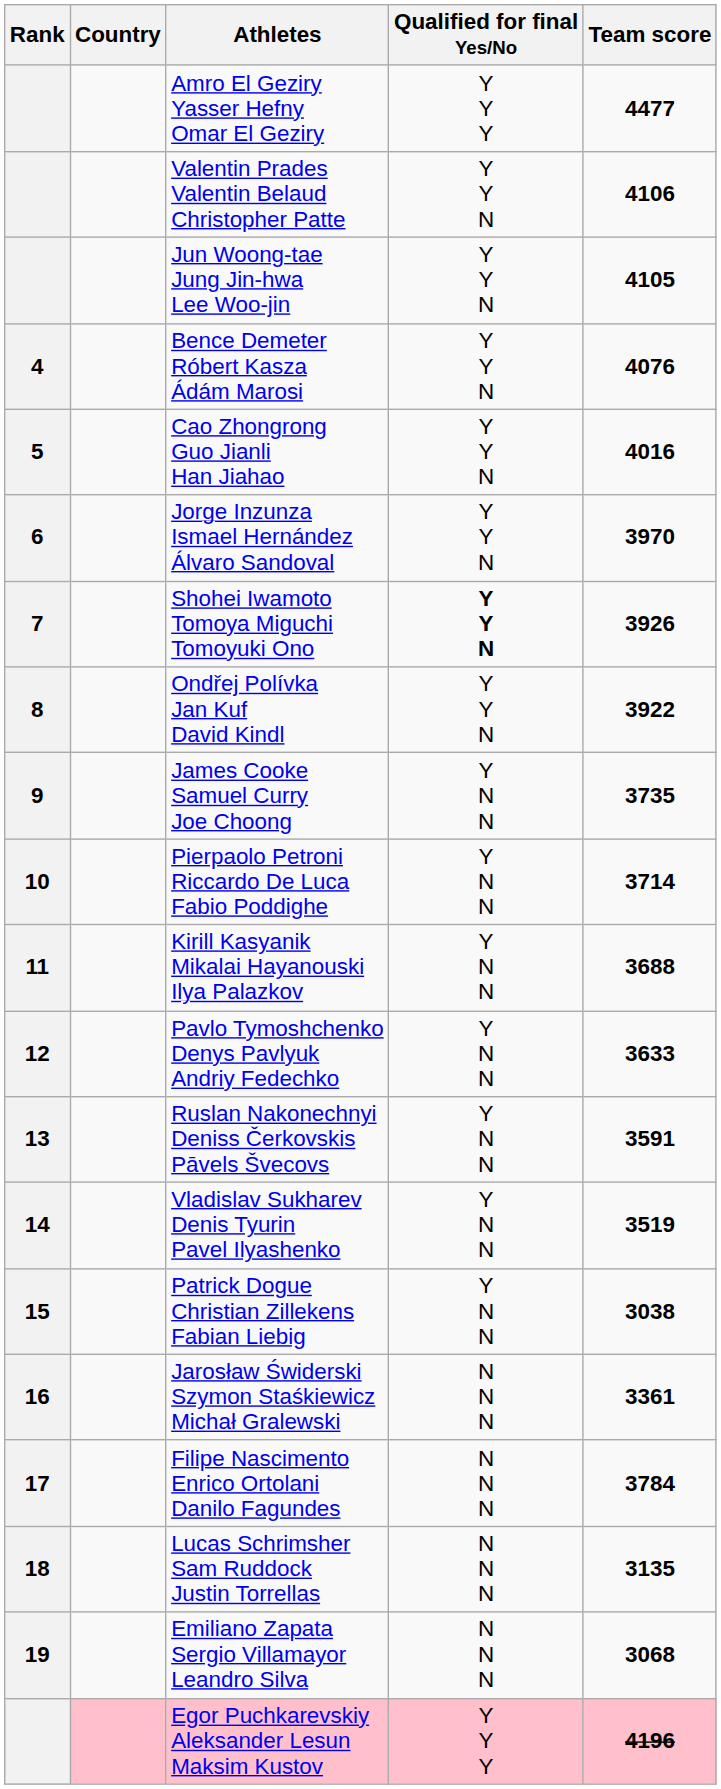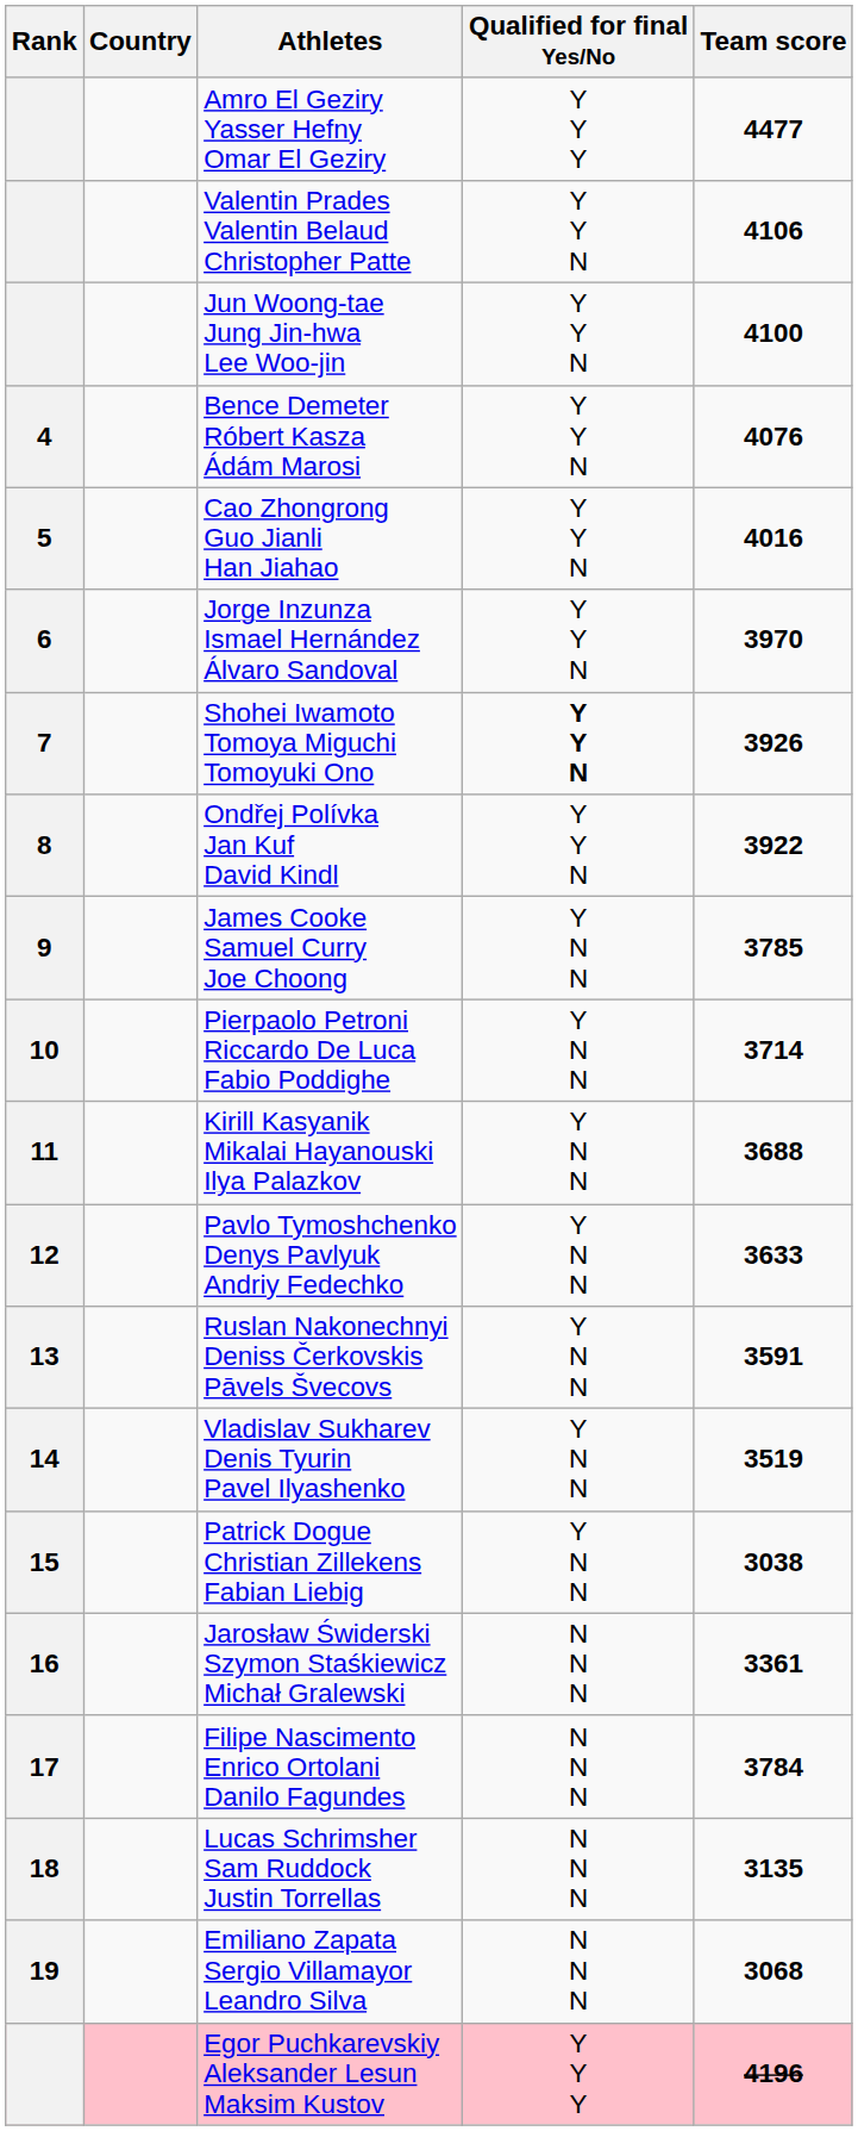 <table class="wikitable sortable" style="text-align:center;">
 <tr>
 <th>Rank</th>
 <th>Country</th>
 <th>Athletes</th>
 <th>Qualified for final<br><small>Yes/No</small></th>
 <th>Team score</th>
 </tr>
 <tr>
 <th></th>
 <td align=left></td>
 <td align=left><a href='#'>Amro El Geziry</a><br><a href='#'>Yasser Hefny</a><br><a href='#'>Omar El Geziry</a></td>
 <td>Y<br>Y<br>Y</td>
 <td><strong>4477</strong></td>
 </tr>
 <tr>
 <th></th>
 <td align=left></td>
 <td align=left><a href='#'>Valentin Prades</a><br><a href='#'>Valentin Belaud</a><br><a href='#'>Christopher Patte</a></td>
 <td>Y<br>Y<br>N</td>
 <td><strong>4106</strong></td>
 </tr>
 <tr>
 <th></th>
 <td align=left></td>
 <td align=left><a href='#'>Jun Woong-tae</a><br><a href='#'>Jung Jin-hwa</a><br><a href='#'>Lee Woo-jin</a></td>
 <td>Y<br>Y<br>N</td>
-<td><strong>4105</strong></td>
+<td><strong>4100</strong></td>
 </tr>
 <tr>
 <th>4</th>
 <td align=left></td>
 <td align=left><a href='#'>Bence Demeter</a><br><a href='#'>Róbert Kasza</a><br><a href='#'>Ádám Marosi</a></td>
 <td>Y<br>Y<br>N</td>
 <td><strong>4076</strong></td>
 </tr>
 <tr>
 <th>5</th>
 <td align=left></td>
 <td align=left><a href='#'>Cao Zhongrong</a><br><a href='#'>Guo Jianli</a><br><a href='#'>Han Jiahao</a></td>
 <td>Y<br>Y<br>N</td>
 <td><strong>4016</strong></td>
 </tr>
 <tr>
 <th>6</th>
 <td align=left></td>
 <td align=left><a href='#'>Jorge Inzunza</a><br><a href='#'>Ismael Hernández</a><br><a href='#'>Álvaro Sandoval</a></td>
 <td>Y<br>Y<br>N</td>
 <td><strong>3970</strong></td>
 </tr>
 <tr>
 <th>7</th>
 <td align=left></td>
 <td align=left><a href='#'>Shohei Iwamoto</a><br><a href='#'>Tomoya Miguchi</a><br><a href='#'>Tomoyuki Ono</a></td>
 <td><strong>Y<br>Y<br>N</strong></td>
 <td><strong>3926</strong></td>
 </tr>
 <tr>
 <th>8</th>
 <td align=left></td>
 <td align=left><a href='#'>Ondřej Polívka</a><br><a href='#'>Jan Kuf</a><br><a href='#'>David Kindl</a></td>
 <td>Y<br>Y<br>N</td>
 <td><strong>3922</strong></td>
 </tr>
 <tr>
 <th>9</th>
 <td align=left></td>
 <td align=left><a href='#'>James Cooke</a><br><a href='#'>Samuel Curry</a><br><a href='#'>Joe Choong</a></td>
 <td>Y<br>N<br>N</td>
-<td><strong>3735</strong></td>
+<td><strong>3785</strong></td>
 </tr>
 <tr>
 <th>10</th>
 <td align=left></td>
 <td align=left><a href='#'>Pierpaolo Petroni</a><br><a href='#'>Riccardo De Luca</a><br><a href='#'>Fabio Poddighe</a></td>
 <td>Y<br>N<br>N</td>
 <td><strong>3714</strong></td>
 </tr>
 <tr>
 <th>11</th>
 <td align=left></td>
 <td align=left><a href='#'>Kirill Kasyanik</a><br><a href='#'>Mikalai Hayanouski</a><br><a href='#'>Ilya Palazkov</a></td>
 <td>Y<br>N<br>N</td>
 <td><strong>3688</strong></td>
 </tr>
 <tr>
 <th>12</th>
 <td align=left></td>
 <td align=left><a href='#'>Pavlo Tymoshchenko</a><br><a href='#'>Denys Pavlyuk</a><br><a href='#'>Andriy Fedechko</a></td>
 <td>Y<br>N<br>N</td>
 <td><strong>3633</strong></td>
 </tr>
 <tr>
 <th>13</th>
 <td align=left></td>
 <td align=left><a href='#'>Ruslan Nakonechnyi</a><br><a href='#'>Deniss Čerkovskis</a><br><a href='#'>Pāvels Švecovs</a></td>
 <td>Y<br>N<br>N</td>
 <td><strong>3591</strong></td>
 </tr>
 <tr>
 <th>14</th>
 <td align=left></td>
 <td align=left><a href='#'>Vladislav Sukharev</a><br><a href='#'>Denis Tyurin</a><br><a href='#'>Pavel Ilyashenko</a></td>
 <td>Y<br>N<br>N</td>
 <td><strong>3519</strong></td>
 </tr>
 <tr>
 <th>15</th>
 <td align=left></td>
 <td align=left><a href='#'>Patrick Dogue</a><br><a href='#'>Christian Zillekens</a><br><a href='#'>Fabian Liebig</a></td>
 <td>Y<br>N<br>N</td>
 <td><strong>3038</strong></td>
 </tr>
 <tr>
 <th>16</th>
 <td align=left></td>
 <td align=left><a href='#'>Jarosław Świderski</a><br><a href='#'>Szymon Staśkiewicz</a><br><a href='#'>Michał Gralewski</a></td>
 <td>N<br>N<br>N</td>
 <td><strong>3361</strong></td>
 </tr>
 <tr>
 <th>17</th>
 <td align=left></td>
 <td align=left><a href='#'>Filipe Nascimento</a><br><a href='#'>Enrico Ortolani</a><br><a href='#'>Danilo Fagundes</a></td>
 <td>N<br>N<br>N</td>
 <td><strong>3784</strong></td>
 </tr>
 <tr>
 <th>18</th>
 <td align=left></td>
 <td align=left><a href='#'>Lucas Schrimsher</a><br><a href='#'>Sam Ruddock</a><br><a href='#'>Justin Torrellas</a></td>
 <td>N<br>N<br>N</td>
 <td><strong>3135</strong></td>
 </tr>
 <tr>
 <th>19</th>
 <td align=left></td>
 <td align=left><a href='#'>Emiliano Zapata</a><br><a href='#'>Sergio Villamayor</a><br><a href='#'>Leandro Silva</a></td>
 <td>N<br>N<br>N</td>
 <td><strong>3068</strong></td>
 </tr>
 <tr bgcolor=pink>
 <th></th>
 <td align=left></td>
 <td align=left><a href='#'>Egor Puchkarevskiy</a><br><a href='#'>Aleksander Lesun</a><br><a href='#'>Maksim Kustov</a></td>
 <td>Y<br>Y<br>Y</td>
 <td><strong><s>4196</s></strong></td>
 </tr>
 </table>
